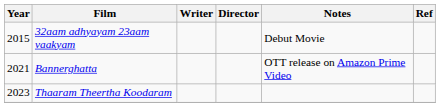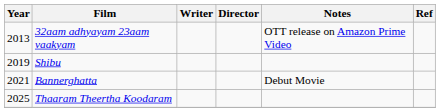 <table class="wikitable sortable">
 <tr>
 <th>Year</th>
 <th>Film</th>
 <th>Writer</th>
 <th>Director</th>
 <th>Notes</th>
 <th>Ref</th>
 </tr>
 <tr>
-<td>2015</td>
+<td>2013</td>
 <td><em><a href='#'>32aam adhyayam 23aam vaakyam</a></em></td>
 <td></td>
 <td></td>
-<td>Debut Movie</td>
+<td>OTT release on <a href='#'>Amazon Prime Video</a></td>
+<td></td>
+</tr>
+<tr>
+<td>2019</td>
+<td><em><a href='#'>Shibu</a></em></td>
+<td></td>
+<td></td>
+<td></td>
 <td></td>
 </tr>
 <tr>
 <td>2021</td>
 <td><em><a href='#'>Bannerghatta</a> </em></td>
 <td></td>
 <td></td>
-<td>OTT release on <a href='#'>Amazon Prime Video</a></td>
+<td>Debut Movie</td>
 <td></td>
 </tr>
 <tr>
-<td>2023</td>
+<td>2025</td>
 <td><em><a href='#'>Thaaram Theertha Koodaram </a></em></td>
 <td></td>
 <td></td>
 <td></td>
 <td></td>
 </tr>
 <tr>
 </tr>
 </table>
